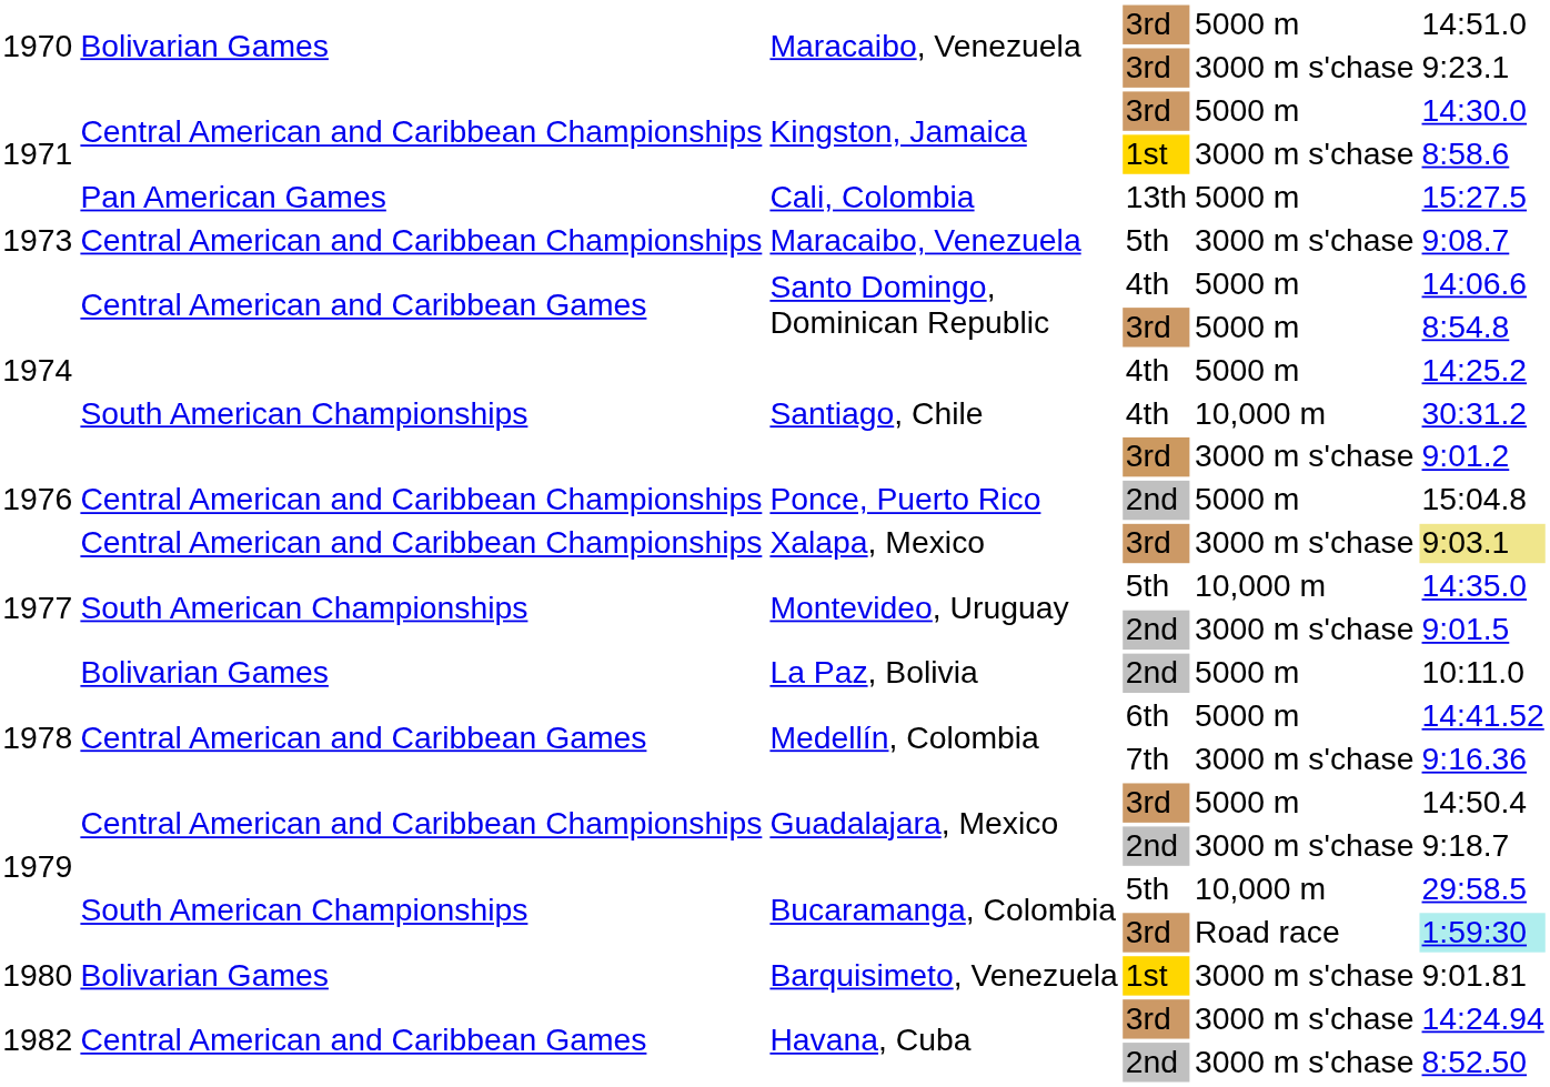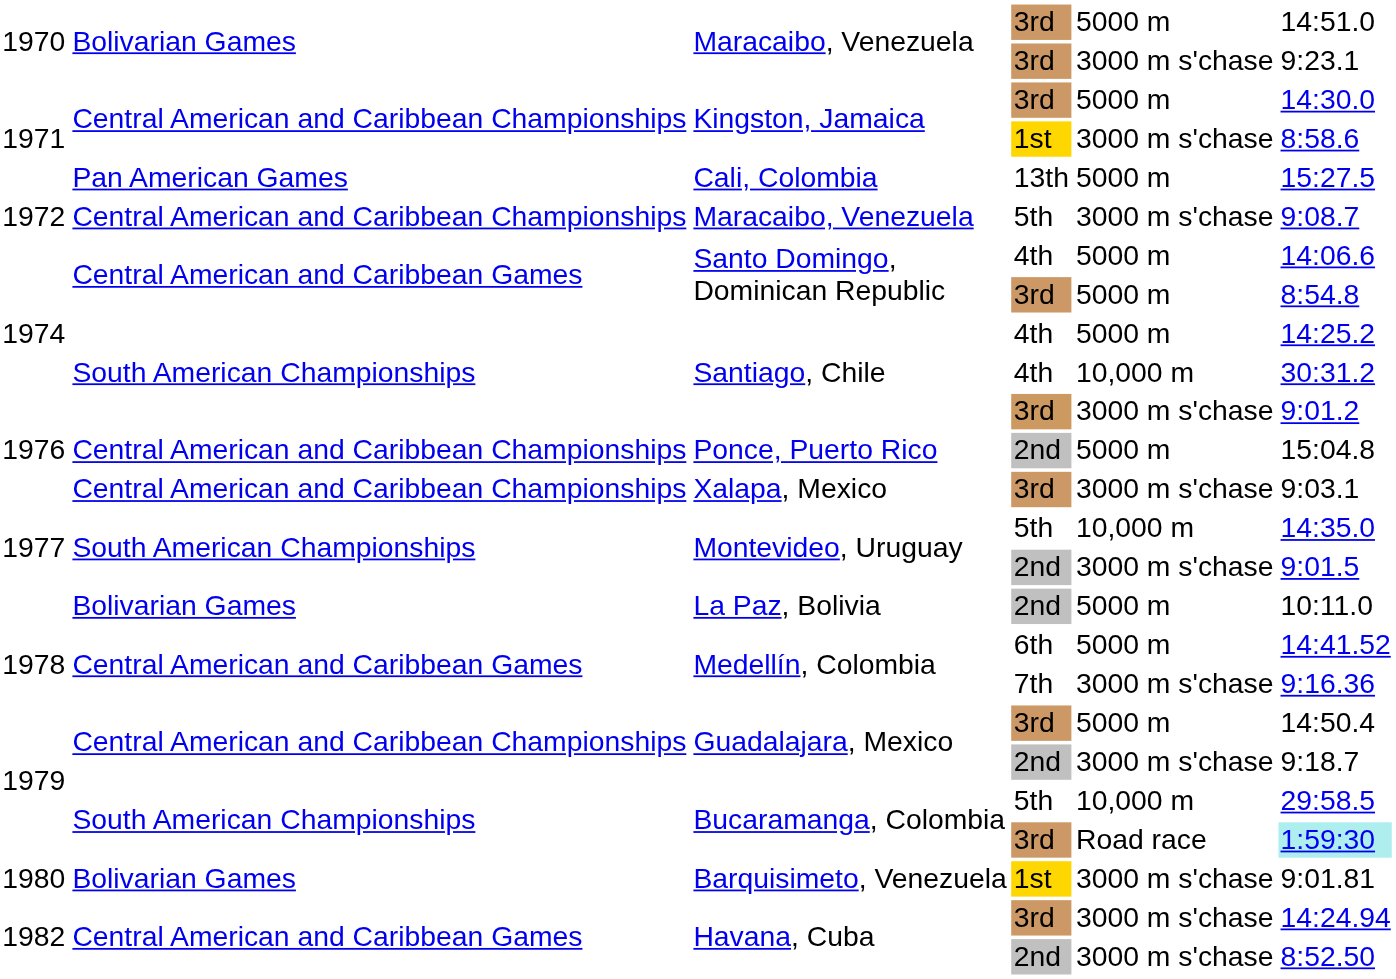 <table>
 <tr>
 <td rowspan=2>1970</td>
 <td rowspan=2><a href='#'>Bolivarian Games</a></td>
 <td rowspan=2><a href='#'>Maracaibo</a>, Venezuela</td>
 <td bgcolor=cc9966>3rd</td>
 <td>5000 m</td>
 <td>14:51.0</td>
 </tr>
 <tr>
 <td bgcolor=cc9966>3rd</td>
 <td>3000 m s'chase</td>
 <td>9:23.1</td>
 </tr>
 <tr>
 <td rowspan=3>1971</td>
 <td rowspan=2><a href='#'>Central American and Caribbean Championships</a></td>
 <td rowspan=2><a href='#'>Kingston, Jamaica</a></td>
 <td bgcolor=cc9966>3rd</td>
 <td>5000 m</td>
 <td><a href='#'>14:30.0</a></td>
 </tr>
 <tr>
 <td bgcolor=gold>1st</td>
 <td>3000 m s'chase</td>
 <td><a href='#'>8:58.6</a> </td>
 </tr>
 <tr>
 <td><a href='#'>Pan American Games</a></td>
 <td><a href='#'>Cali, Colombia</a></td>
 <td>13th</td>
 <td>5000 m</td>
 <td><a href='#'>15:27.5</a></td>
 </tr>
 <tr>
-<td>1973</td>
+<td>1972</td>
 <td><a href='#'>Central American and Caribbean Championships</a></td>
 <td><a href='#'>Maracaibo, Venezuela</a></td>
 <td>5th</td>
 <td>3000 m s'chase</td>
 <td><a href='#'>9:08.7</a></td>
 </tr>
 <tr>
 <td rowspan=5>1974</td>
 <td rowspan=2><a href='#'>Central American and Caribbean Games</a></td>
 <td rowspan=2><a href='#'>Santo Domingo</a>,<br>Dominican Republic</td>
 <td>4th</td>
 <td>5000 m</td>
 <td><a href='#'>14:06.6</a></td>
 </tr>
 <tr>
 <td bgcolor=cc9966>3rd</td>
 <td>5000 m</td>
 <td><a href='#'>8:54.8</a></td>
 </tr>
 <tr>
 <td rowspan=3><a href='#'>South American Championships</a></td>
 <td rowspan=3><a href='#'>Santiago</a>, Chile</td>
 <td>4th</td>
 <td>5000 m</td>
 <td><a href='#'>14:25.2</a></td>
 </tr>
 <tr>
 <td>4th</td>
 <td>10,000 m</td>
 <td><a href='#'>30:31.2</a></td>
 </tr>
 <tr>
 <td bgcolor=cc996>3rd</td>
 <td>3000 m s'chase</td>
 <td><a href='#'>9:01.2</a></td>
 </tr>
 <tr>
 <td>1976</td>
 <td><a href='#'>Central American and Caribbean Championships</a></td>
 <td><a href='#'>Ponce, Puerto Rico</a></td>
 <td bgcolor=silver>2nd</td>
 <td>5000 m</td>
 <td>15:04.8</td>
 </tr>
 <tr>
 <td rowspan=4>1977</td>
 <td><a href='#'>Central American and Caribbean Championships</a></td>
 <td><a href='#'>Xalapa</a>, Mexico</td>
 <td bgcolor=cc9966>3rd</td>
 <td>3000 m s'chase</td>
-<td style="background: khaki;">9:03.1</td>
+<td>9:03.1</td>
 </tr>
 <tr>
 <td rowspan=2><a href='#'>South American Championships</a></td>
 <td rowspan=2><a href='#'>Montevideo</a>, Uruguay</td>
 <td>5th</td>
 <td>10,000 m</td>
 <td><a href='#'>14:35.0</a></td>
 </tr>
 <tr>
 <td bgcolor=silver>2nd</td>
 <td>3000 m s'chase</td>
 <td><a href='#'>9:01.5</a></td>
 </tr>
 <tr>
 <td><a href='#'>Bolivarian Games</a></td>
 <td><a href='#'>La Paz</a>, Bolivia</td>
 <td bgcolor=silver>2nd</td>
 <td>5000 m</td>
 <td>10:11.0</td>
 </tr>
 <tr>
 <td rowspan=2>1978</td>
 <td rowspan=2><a href='#'>Central American and Caribbean Games</a></td>
 <td rowspan=2><a href='#'>Medellín</a>, Colombia</td>
 <td>6th</td>
 <td>5000 m</td>
 <td><a href='#'>14:41.52</a></td>
 </tr>
 <tr>
 <td>7th</td>
 <td>3000 m s'chase</td>
 <td><a href='#'>9:16.36</a></td>
 </tr>
 <tr>
 <td rowspan=4>1979</td>
 <td rowspan=2><a href='#'>Central American and Caribbean Championships</a></td>
 <td rowspan=2><a href='#'>Guadalajara</a>, Mexico</td>
 <td bgcolor=cc9966>3rd</td>
 <td>5000 m</td>
 <td>14:50.4</td>
 </tr>
 <tr>
 <td bgcolor=silver>2nd</td>
 <td>3000 m s'chase</td>
 <td>9:18.7</td>
 </tr>
 <tr>
 <td rowspan=2><a href='#'>South American Championships</a></td>
 <td rowspan=2><a href='#'>Bucaramanga</a>, Colombia</td>
 <td>5th</td>
 <td>10,000 m</td>
 <td><a href='#'>29:58.5</a></td>
 </tr>
 <tr>
 <td bgcolor=cc9966>3rd</td>
 <td>Road race</td>
 <td style="background: paleturquoise;"><a href='#'>1:59:30</a></td>
 </tr>
 <tr>
 <td>1980</td>
 <td><a href='#'>Bolivarian Games</a></td>
 <td><a href='#'>Barquisimeto</a>, Venezuela</td>
 <td bgcolor=gold>1st</td>
 <td>3000 m s'chase</td>
 <td>9:01.81</td>
 </tr>
 <tr>
 <td rowspan=2>1982</td>
 <td rowspan=2><a href='#'>Central American and Caribbean Games</a></td>
 <td rowspan=2><a href='#'>Havana</a>, Cuba</td>
 <td bgcolor=cc9966>3rd</td>
 <td>3000 m s'chase</td>
 <td><a href='#'>14:24.94</a></td>
 </tr>
 <tr>
 <td bgcolor=silver>2nd</td>
 <td>3000 m s'chase</td>
 <td><a href='#'>8:52.50</a></td>
 </tr>
 </table>
